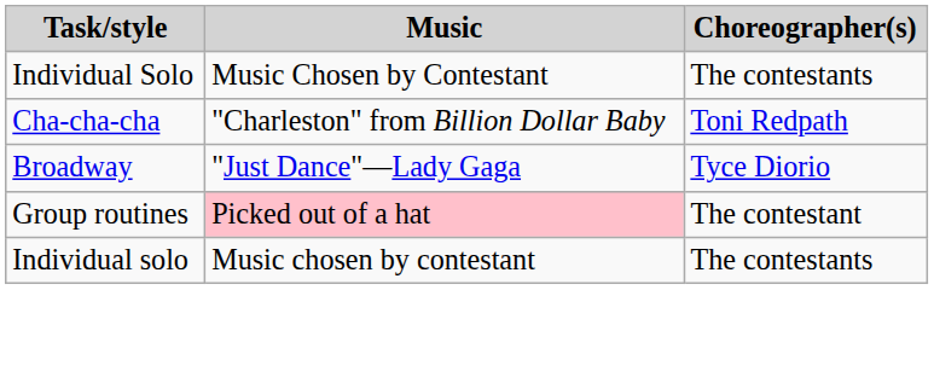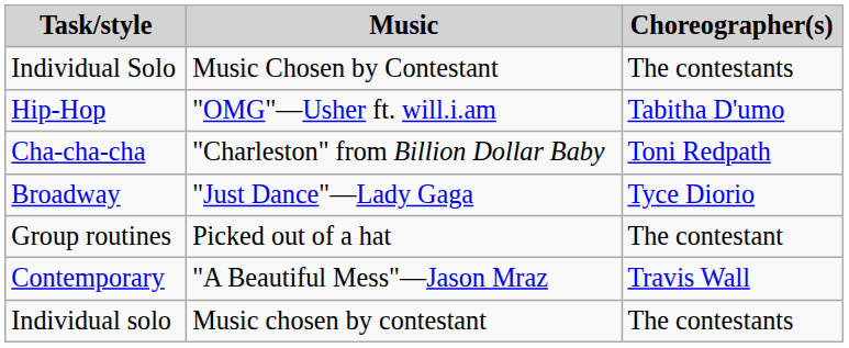 <table class="wikitable" style="width:40%;">
 <tr style="text-align:center; background:lightgrey;">
 <td><strong>Task/style</strong></td>
 <td><strong>Music</strong></td>
 <td><strong>Choreographer(s)</strong></td>
 </tr>
 <tr>
 <td>Individual Solo</td>
 <td>Music Chosen by Contestant</td>
 <td>The contestants</td>
+</tr>
+<tr>
+<td><a href='#'>Hip-Hop</a></td>
+<td>"<a href='#'>OMG</a>"—<a href='#'>Usher</a> ft. <a href='#'>will.i.am</a></td>
+<td><a href='#'>Tabitha D'umo</a></td>
 </tr>
 <tr>
 <td><a href='#'>Cha-cha-cha</a></td>
 <td>"Charleston" from <em>Billion Dollar Baby</em></td>
 <td><a href='#'>Toni Redpath</a></td>
 </tr>
 <tr>
 <td><a href='#'>Broadway</a></td>
 <td>"<a href='#'>Just Dance</a>"—<a href='#'>Lady Gaga</a></td>
 <td><a href='#'>Tyce Diorio</a></td>
 </tr>
 <tr>
 <td>Group routines</td>
-<td style="background: pink;">Picked out of a hat</td>
+<td>Picked out of a hat</td>
 <td>The contestant</td>
+</tr>
+<tr>
+<td><a href='#'>Contemporary</a></td>
+<td>"A Beautiful Mess"—<a href='#'>Jason Mraz</a></td>
+<td><a href='#'>Travis Wall</a></td>
 </tr>
 <tr>
 <td>Individual solo</td>
 <td>Music chosen by contestant</td>
 <td>The contestants</td>
 </tr>
 </table>
